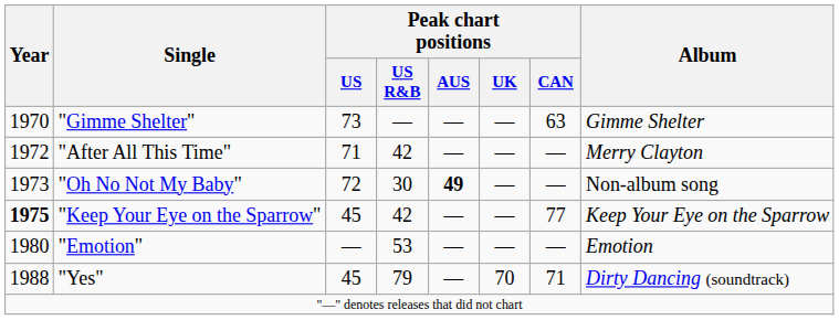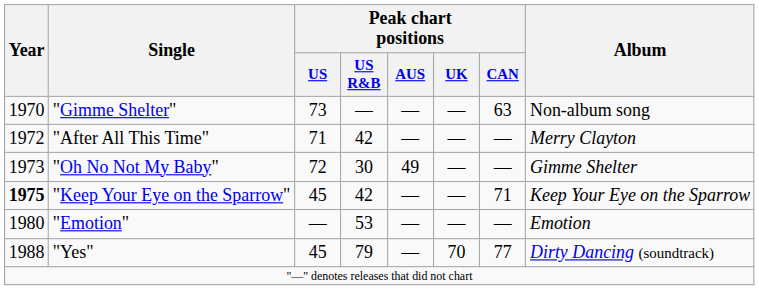 <table class="wikitable" style="text-align:center;">
 <tr>
 <th rowspan="2">Year</th>
 <th rowspan="2">Single</th>
 <th colspan="5">Peak chart<br>positions</th>
 <th rowspan="2">Album</th>
 </tr>
 <tr style="font-size:smaller;">
 <th width="35"><a href='#'>US</a></th>
 <th width="35"><a href='#'>US R&B</a></th>
 <th width="35"><a href='#'>AUS</a></th>
 <th width="35"><a href='#'>UK</a></th>
 <th width="35"><a href='#'>CAN</a></th>
 </tr>
 <tr>
 <td>1970</td>
 <td align="left">"<a href='#'>Gimme Shelter</a>"</td>
 <td>73</td>
 <td>—</td>
 <td>—</td>
 <td>—</td>
 <td>63</td>
-<td align="left"><em>Gimme Shelter</em></td>
+<td align="left">Non-album song</td>
 </tr>
 <tr>
 <td>1972</td>
 <td align="left">"After All This Time"</td>
 <td>71</td>
 <td>42</td>
 <td>—</td>
 <td>—</td>
 <td>—</td>
 <td align="left"><em>Merry Clayton</em></td>
 </tr>
 <tr>
 <td>1973</td>
 <td align="left">"<a href='#'>Oh No Not My Baby</a>"</td>
 <td>72</td>
 <td>30</td>
-<td><strong>49</strong></td>
+<td>49</td>
 <td>—</td>
 <td>—</td>
-<td align="left">Non-album song</td>
+<td align="left"><em>Gimme Shelter</em></td>
 </tr>
 <tr>
 <td><strong>1975</strong></td>
 <td align="left">"<a href='#'>Keep Your Eye on the Sparrow</a>"</td>
 <td>45</td>
 <td>42</td>
 <td>—</td>
 <td>—</td>
-<td>77</td>
+<td>71</td>
 <td align="left"><em>Keep Your Eye on the Sparrow</em></td>
 </tr>
 <tr>
 <td>1980</td>
 <td align="left">"<a href='#'>Emotion</a>"</td>
 <td>—</td>
 <td>53</td>
 <td>—</td>
 <td>—</td>
 <td>—</td>
 <td align="left"><em>Emotion</em></td>
 </tr>
 <tr>
 <td>1988</td>
 <td align="left">"Yes"</td>
 <td>45</td>
 <td>79</td>
 <td>—</td>
 <td>70</td>
-<td>71</td>
+<td>77</td>
 <td align="left"><em><a href='#'>Dirty Dancing</a></em> <small>(soundtrack)</small></td>
 </tr>
 <tr>
 <td colspan="10" style="font-size:8pt">"—" denotes releases that did not chart</td>
 </tr>
 <tr>
 </tr>
 </table>
